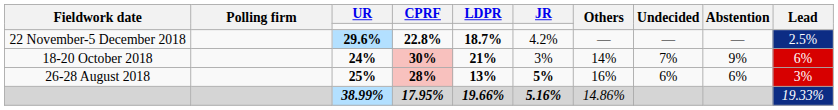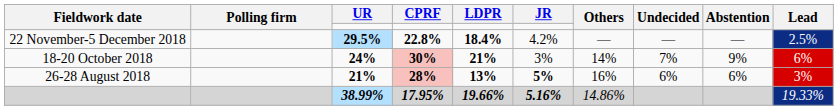 <table class=wikitable style="font-size:95%; line-height:14px; text-align:center">
 <tr>
 <th style=width:200px; rowspan=2>Fieldwork date</th>
 <th style=width:150px; rowspan=2>Polling firm</th>
 <th style="width:60px;"><a href='#'>UR</a></th>
 <th style="width:60px;"><a href='#'>CPRF</a></th>
 <th style="width:60px;"><a href='#'>LDPR</a></th>
 <th style="width:60px;"><a href='#'>JR</a></th>
 <th style="width:60px;" rowspan=2>Others</th>
 <th style="width:60px;" rowspan=2>Undecided</th>
 <th style="width:60px;" rowspan=2>Abstention</th>
 <th style="width:60px;" rowspan="2">Lead</th>
 </tr>
 <tr>
 <td bgcolor=></td>
 <td bgcolor=></td>
 <td bgcolor=></td>
 <td bgcolor=></td>
 </tr>
 <tr>
 <td>22 November-5 December 2018</td>
 <td> </td>
-<td style="background:#B3E0FF"><strong>29.6%</strong></td>
+<td style="background:#B3E0FF"><strong>29.5%</strong></td>
 <td><strong>22.8%</strong></td>
-<td><strong>18.7%</strong></td>
+<td><strong>18.4%</strong></td>
 <td>4.2%</td>
 <td>—</td>
 <td>—</td>
 <td>—</td>
 <td style="background:#0C2C84; color:white;">2.5%</td>
 </tr>
 <tr>
 <td>18-20 October 2018</td>
 <td></td>
 <td><strong>24%</strong></td>
 <td style="background:#F8C1BE"><strong>30%</strong></td>
 <td><strong>21%</strong></td>
 <td>3%</td>
 <td>14%</td>
 <td>7%</td>
 <td>9%</td>
 <td style="background:#D70000; color:white;">6%</td>
 </tr>
 <tr>
 <td>26-28 August 2018</td>
 <td></td>
-<td><strong>25%</strong></td>
+<td><strong>21%</strong></td>
 <td style="background:#F8C1BE"><strong>28%</strong></td>
 <td><strong>13%</strong></td>
 <td><strong>5%</strong></td>
 <td>16%</td>
 <td>6%</td>
 <td>6%</td>
 <td style="background:#D70000; color:white;">3%</td>
 </tr>
 <tr>
 <td style="background:#D5D5D5"></td>
 <td style="background:#D5D5D5"></td>
 <td style="background:#B3E0FF"><strong><em>38.99%</em></strong></td>
 <td style="background:#D5D5D5"><strong><em>17.95%</em></strong></td>
 <td style="background:#D5D5D5"><strong><em>19.66%</em></strong></td>
 <td style="background:#D5D5D5"><strong><em>5.16%</em></strong></td>
 <td style="background:#D5D5D5"><em>14.86%</em></td>
 <td style="background:#D5D5D5"></td>
 <td style="background:#D5D5D5"></td>
 <td style="background:#0C2C84; color:white;"><em>19.33%</em></td>
 </tr>
 </table>
